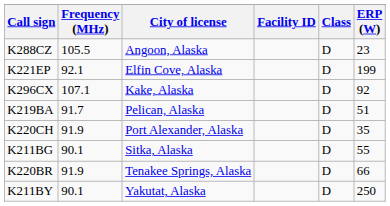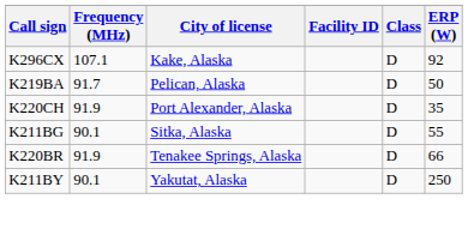 <table class="wikitable sortable">
 <tr>
 </tr>
 <tr>
 <th><a href='#'>Call sign</a></th>
 <th data-sort-type="number"><a href='#'>Frequency</a><br>(<a href='#'>MHz</a>)</th>
 <th><a href='#'>City of license</a></th>
 <th data-sort-type="number"><a href='#'>Facility ID</a></th>
 <th><a href='#'>Class</a></th>
 <th data-sort-type="number"><a href='#'>ERP</a><br>(<a href='#'>W</a>)</th>
-</tr>
-<tr>
-<td>K288CZ</td>
-<td>105.5</td>
-<td><a href='#'>Angoon, Alaska</a></td>
-<td></td>
-<td>D</td>
-<td>23</td>
-</tr>
-<tr>
-<td>K221EP</td>
-<td>92.1</td>
-<td><a href='#'>Elfin Cove, Alaska</a></td>
-<td></td>
-<td>D</td>
-<td>199</td>
 </tr>
 <tr>
 <td>K296CX</td>
 <td>107.1</td>
 <td><a href='#'>Kake, Alaska</a></td>
 <td></td>
 <td>D</td>
 <td>92</td>
 </tr>
 <tr>
 <td>K219BA</td>
 <td>91.7</td>
 <td><a href='#'>Pelican, Alaska</a></td>
 <td></td>
 <td>D</td>
-<td>51</td>
+<td>50</td>
 </tr>
 <tr>
 <td>K220CH</td>
 <td>91.9</td>
 <td><a href='#'>Port Alexander, Alaska</a></td>
 <td></td>
 <td>D</td>
 <td>35</td>
 </tr>
 <tr>
 <td>K211BG</td>
 <td>90.1</td>
 <td><a href='#'>Sitka, Alaska</a></td>
 <td></td>
 <td>D</td>
 <td>55</td>
 </tr>
 <tr>
 <td>K220BR</td>
 <td>91.9</td>
 <td><a href='#'>Tenakee Springs, Alaska</a></td>
 <td></td>
 <td>D</td>
 <td>66</td>
 </tr>
 <tr>
 <td>K211BY</td>
 <td>90.1</td>
 <td><a href='#'>Yakutat, Alaska</a></td>
 <td></td>
 <td>D</td>
 <td>250</td>
 </tr>
 </table>
